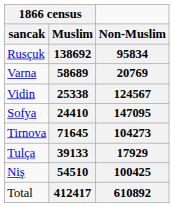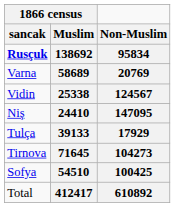 <table class="wikitable">
 <tr>
 <th colspan=2>1866 census</th>
 </tr>
 <tr>
 <th>sancak</th>
 <th>Muslim</th>
 <th>Non-Muslim</th>
 </tr>
 <tr>
-<td><a href='#'>Rusçuk</a></td>
+<td><strong><a href='#'>Rusçuk</a></strong></td>
 <th>138692</th>
 <th>95834</th>
 </tr>
 <tr>
 <td><a href='#'>Varna</a></td>
 <th>58689</th>
 <th>20769</th>
 </tr>
 <tr>
 <td><a href='#'>Vidin</a></td>
 <th>25338</th>
 <th>124567</th>
 </tr>
 <tr>
-<td><a href='#'>Sofya</a></td>
+<td><a href='#'>Niş</a></td>
 <th>24410</th>
 <th>147095</th>
+</tr>
+<tr>
+<td><a href='#'>Tulça</a></td>
+<th>39133</th>
+<th>17929</th>
 </tr>
 <tr>
 <td><a href='#'>Tirnova</a></td>
 <th>71645</th>
 <th>104273</th>
 </tr>
 <tr>
-<td><a href='#'>Tulça</a></td>
-<th>39133</th>
-<th>17929</th>
-</tr>
-<tr>
-<td><a href='#'>Niş</a></td>
+<td><a href='#'>Sofya</a></td>
 <th>54510</th>
 <th>100425</th>
 </tr>
 <tr>
 <td>Total</td>
 <th>412417</th>
 <th>610892</th>
 </tr>
 </table>
